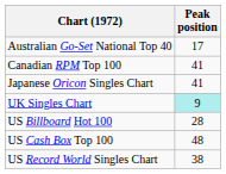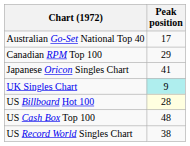 <table class="wikitable sortable plainrowheaders">
 <tr>
 <th scope="col">Chart (1972)</th>
 <th scope="col">Peak<br>position</th>
 </tr>
 <tr>
 <td scope="row">Australian <em><a href='#'>Go-Set</a></em> National Top 40</td>
 <td style="text-align:center;">17</td>
 </tr>
 <tr>
 <td scope="row">Canadian <em><a href='#'>RPM</a></em> Top 100</td>
-<td style="text-align:center;">41</td>
+<td style="text-align:center;">29</td>
 </tr>
 <tr>
 <td scope="row">Japanese <em><a href='#'>Oricon</a></em> Singles Chart</td>
 <td style="text-align:center;">41</td>
 </tr>
 <tr>
 <td scope="row"><a href='#'>UK Singles Chart</a></td>
 <td style="background: paleturquoise; text-align:center;">9</td>
 </tr>
 <tr>
 <td scope="row">US <em><a href='#'>Billboard</a></em> <a href='#'>Hot 100</a></td>
-<td style="text-align:center;">28</td>
+<td style="background: lightyellow; text-align:center;">28</td>
 </tr>
 <tr>
 <td scope="row">US <em><a href='#'>Cash Box</a></em> Top 100</td>
 <td style="text-align:center;">48</td>
 </tr>
 <tr>
 <td scope="row">US <em><a href='#'>Record World</a></em> Singles Chart</td>
 <td style="text-align:center;">38</td>
 </tr>
 </table>
